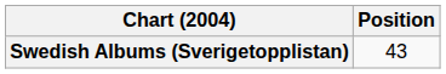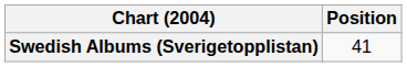 <table class="wikitable plainrowheaders" style="text-align:center">
 <tr>
 <th scope="col">Chart (2004)</th>
 <th scope="col">Position</th>
 </tr>
 <tr>
 <th scope="row">Swedish Albums (Sverigetopplistan)</th>
-<td>43</td>
+<td>41</td>
 </tr>
 </table>
